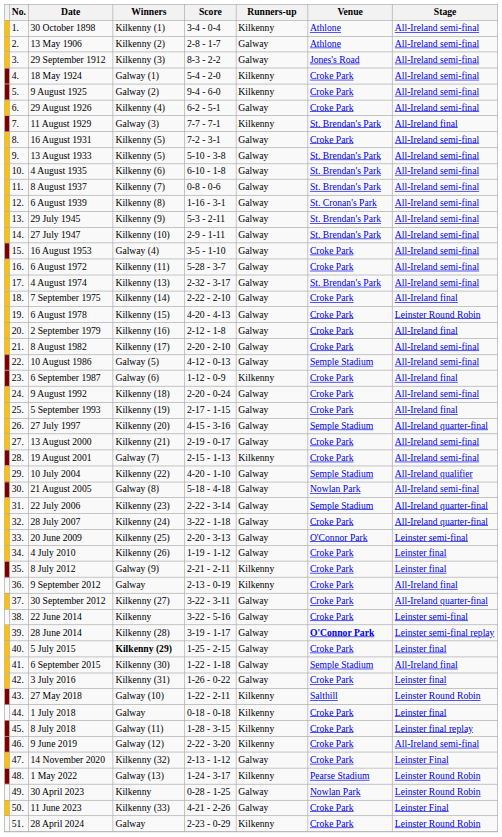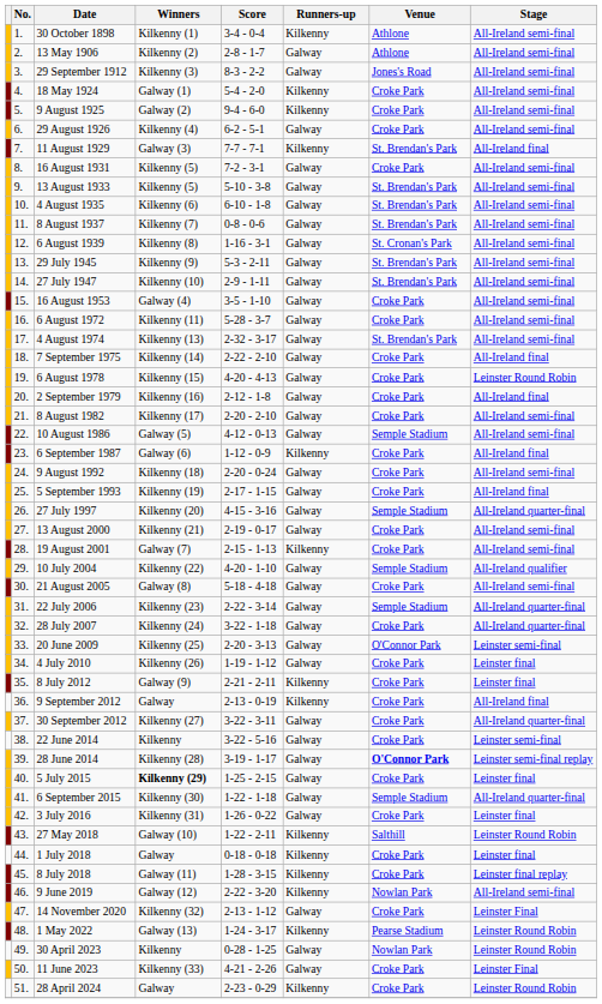 <table class="wikitable" style="font-size:90%">
 <tr>
 <th width=1></th>
 <th width=5>No.</th>
 <th width=120>Date</th>
 <th width=100>Winners</th>
 <th width=70>Score</th>
 <th width=100>Runners-up</th>
 <th width=120>Venue</th>
 <th width=150>Stage</th>
 </tr>
 <tr>
 <td style="background-color:#FFC000"></td>
 <td>1.</td>
 <td>30 October 1898</td>
 <td>Kilkenny (1)</td>
 <td>3-4 - 0-4</td>
 <td>Kilkenny</td>
 <td><a href='#'>Athlone</a></td>
 <td><a href='#'>All-Ireland semi-final</a></td>
 </tr>
 <tr>
 <td style="background-color:#FFC000"></td>
 <td>2.</td>
 <td>13 May 1906</td>
 <td>Kilkenny (2)</td>
 <td>2-8 - 1-7</td>
 <td>Galway</td>
 <td><a href='#'>Athlone</a></td>
 <td><a href='#'>All-Ireland semi-final</a></td>
 </tr>
 <tr>
 <td style="background-color:#FFC000"></td>
 <td>3.</td>
 <td>29 September 1912</td>
 <td>Kilkenny (3)</td>
 <td>8-3 - 2-2</td>
 <td>Galway</td>
 <td><a href='#'>Jones's Road</a></td>
 <td><a href='#'>All-Ireland semi-final</a></td>
 </tr>
 <tr>
 <td style="background-color:#800000"></td>
 <td>4.</td>
 <td>18 May 1924</td>
 <td>Galway (1)</td>
 <td>5-4 - 2-0</td>
 <td>Kilkenny</td>
 <td><a href='#'>Croke Park</a></td>
 <td><a href='#'>All-Ireland semi-final</a></td>
 </tr>
 <tr>
 <td style="background-color:#800000"></td>
 <td>5.</td>
 <td>9 August 1925</td>
 <td>Galway (2)</td>
 <td>9-4 - 6-0</td>
 <td>Kilkenny</td>
 <td><a href='#'>Croke Park</a></td>
 <td><a href='#'>All-Ireland semi-final</a></td>
 </tr>
 <tr>
 <td style="background-color:#FFC000"></td>
 <td>6.</td>
 <td>29 August 1926</td>
 <td>Kilkenny (4)</td>
 <td>6-2 - 5-1</td>
 <td>Galway</td>
 <td><a href='#'>Croke Park</a></td>
 <td><a href='#'>All-Ireland semi-final</a></td>
 </tr>
 <tr>
 <td style="background-color:#800000"></td>
 <td>7.</td>
 <td>11 August 1929</td>
 <td>Galway (3)</td>
 <td>7-7 - 7-1</td>
 <td>Kilkenny</td>
 <td><a href='#'>St. Brendan's Park</a></td>
 <td><a href='#'>All-Ireland final</a></td>
 </tr>
 <tr>
 <td style="background-color:#FFC000"></td>
 <td>8.</td>
 <td>16 August 1931</td>
 <td>Kilkenny (5)</td>
 <td>7-2 - 3-1</td>
 <td>Galway</td>
 <td><a href='#'>Croke Park</a></td>
 <td><a href='#'>All-Ireland semi-final</a></td>
 </tr>
 <tr>
 <td style="background-color:#FFC000"></td>
 <td>9.</td>
 <td>13 August 1933</td>
 <td>Kilkenny (5)</td>
 <td>5-10 - 3-8</td>
 <td>Galway</td>
 <td><a href='#'>St. Brendan's Park</a></td>
 <td><a href='#'>All-Ireland semi-final</a></td>
 </tr>
 <tr>
 <td style="background-color:#FFC000"></td>
 <td>10.</td>
 <td>4 August 1935</td>
 <td>Kilkenny (6)</td>
 <td>6-10 - 1-8</td>
 <td>Galway</td>
 <td><a href='#'>St. Brendan's Park</a></td>
 <td><a href='#'>All-Ireland semi-final</a></td>
 </tr>
 <tr>
 <td style="background-color:#FFC000"></td>
 <td>11.</td>
 <td>8 August 1937</td>
 <td>Kilkenny (7)</td>
 <td>0-8 - 0-6</td>
 <td>Galway</td>
 <td><a href='#'>St. Brendan's Park</a></td>
 <td><a href='#'>All-Ireland semi-final</a></td>
 </tr>
 <tr>
 <td style="background-color:#FFC000"></td>
 <td>12.</td>
 <td>6 August 1939</td>
 <td>Kilkenny (8)</td>
 <td>1-16 - 3-1</td>
 <td>Galway</td>
 <td><a href='#'>St. Cronan's Park</a></td>
 <td><a href='#'>All-Ireland semi-final</a></td>
 </tr>
 <tr>
 <td style="background-color:#FFC000"></td>
 <td>13.</td>
 <td>29 July 1945</td>
 <td>Kilkenny (9)</td>
 <td>5-3 - 2-11</td>
 <td>Galway</td>
 <td><a href='#'>St. Brendan's Park</a></td>
 <td><a href='#'>All-Ireland semi-final</a></td>
 </tr>
 <tr>
 <td style="background-color:#FFC000"></td>
 <td>14.</td>
 <td>27 July 1947</td>
 <td>Kilkenny (10)</td>
 <td>2-9 - 1-11</td>
 <td>Galway</td>
 <td><a href='#'>St. Brendan's Park</a></td>
 <td><a href='#'>All-Ireland semi-final</a></td>
 </tr>
 <tr>
 <td style="background-color:#800000"></td>
 <td>15.</td>
 <td>16 August 1953</td>
 <td>Galway (4)</td>
 <td>3-5 - 1-10</td>
 <td>Galway</td>
 <td><a href='#'>Croke Park</a></td>
 <td><a href='#'>All-Ireland semi-final</a></td>
 </tr>
 <tr>
 <td style="background-color:#FFC000"></td>
 <td>16.</td>
 <td>6 August 1972</td>
 <td>Kilkenny (11)</td>
 <td>5-28 - 3-7</td>
 <td>Galway</td>
 <td><a href='#'>Croke Park</a></td>
 <td><a href='#'>All-Ireland semi-final</a></td>
 </tr>
 <tr>
 <td style="background-color:#FFC000"></td>
 <td>17.</td>
 <td>4 August 1974</td>
 <td>Kilkenny (13)</td>
 <td>2-32 - 3-17</td>
 <td>Galway</td>
 <td><a href='#'>St. Brendan's Park</a></td>
 <td><a href='#'>All-Ireland semi-final</a></td>
 </tr>
 <tr>
 <td style="background-color:#FFC000"></td>
 <td>18.</td>
 <td>7 September 1975</td>
 <td>Kilkenny (14)</td>
 <td>2-22 - 2-10</td>
 <td>Galway</td>
 <td><a href='#'>Croke Park</a></td>
 <td><a href='#'>All-Ireland final</a></td>
 </tr>
 <tr>
 <td style="background-color:#FFC000"></td>
 <td>19.</td>
 <td>6 August 1978</td>
 <td>Kilkenny (15)</td>
 <td>4-20 - 4-13</td>
 <td>Galway</td>
 <td><a href='#'>Croke Park</a></td>
 <td><a href='#'>Leinster Round Robin</a></td>
 </tr>
 <tr>
 <td style="background-color:#FFC000"></td>
 <td>20.</td>
 <td>2 September 1979</td>
 <td>Kilkenny (16)</td>
 <td>2-12 - 1-8</td>
 <td>Galway</td>
 <td><a href='#'>Croke Park</a></td>
 <td><a href='#'>All-Ireland final</a></td>
 </tr>
 <tr>
 <td style="background-color:#FFC000"></td>
 <td>21.</td>
 <td>8 August 1982</td>
 <td>Kilkenny (17)</td>
 <td>2-20 - 2-10</td>
 <td>Galway</td>
 <td><a href='#'>Croke Park</a></td>
 <td><a href='#'>All-Ireland semi-final</a></td>
 </tr>
 <tr>
 <td style="background-color:#800000"></td>
 <td>22.</td>
 <td>10 August 1986</td>
 <td>Galway (5)</td>
 <td>4-12 - 0-13</td>
 <td>Galway</td>
 <td><a href='#'>Semple Stadium</a></td>
 <td><a href='#'>All-Ireland semi-final</a></td>
 </tr>
 <tr>
 <td style="background-color:#800000"></td>
 <td>23.</td>
 <td>6 September 1987</td>
 <td>Galway (6)</td>
 <td>1-12 - 0-9</td>
 <td>Kilkenny</td>
 <td><a href='#'>Croke Park</a></td>
 <td><a href='#'>All-Ireland final</a></td>
 </tr>
 <tr>
 <td style="background-color:#FFC000"></td>
 <td>24.</td>
 <td>9 August 1992</td>
 <td>Kilkenny (18)</td>
 <td>2-20 - 0-24</td>
 <td>Galway</td>
 <td><a href='#'>Croke Park</a></td>
 <td><a href='#'>All-Ireland semi-final</a></td>
 </tr>
 <tr>
 <td style="background-color:#FFC000"></td>
 <td>25.</td>
 <td>5 September 1993</td>
 <td>Kilkenny (19)</td>
 <td>2-17 - 1-15</td>
 <td>Galway</td>
 <td><a href='#'>Croke Park</a></td>
 <td><a href='#'>All-Ireland final</a></td>
 </tr>
 <tr>
 <td style="background-color:#FFC000"></td>
 <td>26.</td>
 <td>27 July 1997</td>
 <td>Kilkenny (20)</td>
 <td>4-15 - 3-16</td>
 <td>Galway</td>
 <td><a href='#'>Semple Stadium</a></td>
 <td><a href='#'>All-Ireland quarter-final</a></td>
 </tr>
 <tr>
 <td style="background-color:#FFC000"></td>
 <td>27.</td>
 <td>13 August 2000</td>
 <td>Kilkenny (21)</td>
 <td>2-19 - 0-17</td>
 <td>Galway</td>
 <td><a href='#'>Croke Park</a></td>
 <td><a href='#'>All-Ireland semi-final</a></td>
 </tr>
 <tr>
 <td style="background-color:#800000"></td>
 <td>28.</td>
 <td>19 August 2001</td>
 <td>Galway (7)</td>
 <td>2-15 - 1-13</td>
 <td>Kilkenny</td>
 <td><a href='#'>Croke Park</a></td>
 <td><a href='#'>All-Ireland semi-final</a></td>
 </tr>
 <tr>
 <td style="background-color:#FFC000"></td>
 <td>29.</td>
 <td>10 July 2004</td>
 <td>Kilkenny (22)</td>
 <td>4-20 - 1-10</td>
 <td>Galway</td>
 <td><a href='#'>Semple Stadium</a></td>
 <td><a href='#'>All-Ireland qualifier</a></td>
 </tr>
 <tr>
 <td style="background-color:#800000"></td>
 <td>30.</td>
 <td>21 August 2005</td>
 <td>Galway (8)</td>
 <td>5-18 - 4-18</td>
 <td>Galway</td>
-<td><a href='#'>Nowlan Park</a></td>
+<td><a href='#'>Croke Park</a></td>
 <td><a href='#'>All-Ireland semi-final</a></td>
 </tr>
 <tr>
 <td style="background-color:#FFC000"></td>
 <td>31.</td>
 <td>22 July 2006</td>
 <td>Kilkenny (23)</td>
 <td>2-22 - 3-14</td>
 <td>Galway</td>
 <td><a href='#'>Semple Stadium</a></td>
 <td><a href='#'>All-Ireland quarter-final</a></td>
 </tr>
 <tr>
 <td style="background-color:#FFC000"></td>
 <td>32.</td>
 <td>28 July 2007</td>
 <td>Kilkenny (24)</td>
 <td>3-22 - 1-18</td>
 <td>Galway</td>
 <td><a href='#'>Croke Park</a></td>
 <td><a href='#'>All-Ireland quarter-final</a></td>
 </tr>
 <tr>
 <td style="background-color:#FFC000"></td>
 <td>33.</td>
 <td>20 June 2009</td>
 <td>Kilkenny (25)</td>
 <td>2-20 - 3-13</td>
 <td>Galway</td>
 <td><a href='#'>O'Connor Park</a></td>
 <td><a href='#'>Leinster semi-final</a></td>
 </tr>
 <tr>
 <td style="background-color:#FFC000"></td>
 <td>34.</td>
 <td>4 July 2010</td>
 <td>Kilkenny (26)</td>
 <td>1-19 - 1-12</td>
 <td>Galway</td>
 <td><a href='#'>Croke Park</a></td>
 <td><a href='#'>Leinster final</a></td>
 </tr>
 <tr>
 <td style="background-color:#800000"></td>
 <td>35.</td>
 <td>8 July 2012</td>
 <td>Galway (9)</td>
 <td>2-21 - 2-11</td>
 <td>Kilkenny</td>
 <td><a href='#'>Croke Park</a></td>
 <td><a href='#'>Leinster final</a></td>
 </tr>
 <tr>
 <td></td>
 <td>36.</td>
 <td>9 September 2012</td>
 <td>Galway</td>
 <td>2-13 - 0-19</td>
 <td>Kilkenny</td>
 <td><a href='#'>Croke Park</a></td>
 <td><a href='#'>All-Ireland final</a></td>
 </tr>
 <tr>
 <td style="background-color:#FFC000"></td>
 <td>37.</td>
 <td>30 September 2012</td>
 <td>Kilkenny (27)</td>
 <td>3-22 - 3-11</td>
 <td>Galway</td>
 <td><a href='#'>Croke Park</a></td>
 <td><a href='#'>All-Ireland quarter-final</a></td>
 </tr>
 <tr>
 <td></td>
 <td>38.</td>
 <td>22 June 2014</td>
 <td>Kilkenny</td>
 <td>3-22 - 5-16</td>
 <td>Galway</td>
 <td><a href='#'>Croke Park</a></td>
 <td><a href='#'>Leinster semi-final</a></td>
 </tr>
 <tr>
 <td style="background-color:#FFC000"></td>
 <td>39.</td>
 <td>28 June 2014</td>
 <td>Kilkenny (28)</td>
 <td>3-19 - 1-17</td>
 <td>Galway</td>
 <td><strong><a href='#'>O'Connor Park</a></strong></td>
 <td><a href='#'>Leinster semi-final replay</a></td>
 </tr>
 <tr>
 <td style="background-color:#FFC000"></td>
 <td>40.</td>
 <td>5 July 2015</td>
 <td><strong>Kilkenny (29)</strong></td>
 <td>1-25 - 2-15</td>
 <td>Galway</td>
 <td><a href='#'>Croke Park</a></td>
 <td><a href='#'>Leinster final</a></td>
 </tr>
 <tr>
 <td style="background-color:#FFC000"></td>
 <td>41.</td>
 <td>6 September 2015</td>
 <td>Kilkenny (30)</td>
 <td>1-22 - 1-18</td>
 <td>Galway</td>
 <td><a href='#'>Semple Stadium</a></td>
-<td><a href='#'>All-Ireland final</a></td>
+<td><a href='#'>All-Ireland quarter-final</a></td>
 </tr>
 <tr>
 <td style="background-color:#FFC000"></td>
 <td>42.</td>
 <td>3 July 2016</td>
 <td>Kilkenny (31)</td>
 <td>1-26 - 0-22</td>
 <td>Galway</td>
 <td><a href='#'>Croke Park</a></td>
 <td><a href='#'>Leinster final</a></td>
 </tr>
 <tr>
 <td style="background-color:#800000"></td>
 <td>43.</td>
 <td>27 May 2018</td>
 <td>Galway (10)</td>
 <td>1-22 - 2-11</td>
 <td>Kilkenny</td>
 <td><a href='#'>Salthill</a></td>
 <td><a href='#'>Leinster Round Robin</a></td>
 </tr>
 <tr>
 <td></td>
 <td>44.</td>
 <td>1 July 2018</td>
 <td>Galway</td>
 <td>0-18 - 0-18</td>
 <td>Kilkenny</td>
 <td><a href='#'>Croke Park</a></td>
 <td><a href='#'>Leinster final</a></td>
 </tr>
 <tr>
 <td style="background-color:#800000"></td>
 <td>45.</td>
 <td>8 July 2018</td>
 <td>Galway (11)</td>
 <td>1-28 - 3-15</td>
 <td>Kilkenny</td>
 <td><a href='#'>Croke Park</a></td>
 <td><a href='#'>Leinster final replay</a></td>
 </tr>
 <tr>
 <td style="background-color:#800000"></td>
 <td>46.</td>
 <td>9 June 2019</td>
 <td>Galway (12)</td>
 <td>2-22 - 3-20</td>
 <td>Kilkenny</td>
-<td><a href='#'>Croke Park</a></td>
+<td><a href='#'>Nowlan Park</a></td>
 <td><a href='#'>All-Ireland semi-final</a></td>
 </tr>
 <tr>
 <td style="background-color:#FFC000"></td>
 <td>47.</td>
 <td>14 November 2020</td>
 <td>Kilkenny (32)</td>
 <td>2-13 - 1-12</td>
 <td>Galway</td>
 <td><a href='#'>Croke Park</a></td>
 <td><a href='#'>Leinster Final</a></td>
 </tr>
 <tr>
 <td style="background-color:#800000"></td>
 <td>48.</td>
 <td>1 May 2022</td>
 <td>Galway (13)</td>
 <td>1-24 - 3-17</td>
 <td>Kilkenny</td>
 <td><a href='#'>Pearse Stadium</a></td>
 <td><a href='#'>Leinster Round Robin</a></td>
 </tr>
 <tr>
 <td></td>
 <td>49.</td>
 <td>30 April 2023</td>
 <td>Kilkenny</td>
 <td>0-28 - 1-25</td>
 <td>Galway</td>
 <td><a href='#'>Nowlan Park</a></td>
 <td><a href='#'>Leinster Round Robin</a></td>
 </tr>
 <tr>
 <td style="background-color:#FFC000"></td>
 <td>50.</td>
 <td>11 June 2023</td>
 <td>Kilkenny (33)</td>
 <td>4-21 - 2-26</td>
 <td>Galway</td>
 <td><a href='#'>Croke Park</a></td>
 <td><a href='#'>Leinster Final</a></td>
 </tr>
 <tr>
 <td></td>
 <td>51.</td>
 <td>28 April 2024</td>
 <td>Galway</td>
 <td>2-23 - 0-29</td>
 <td>Kilkenny</td>
 <td><a href='#'>Croke Park</a></td>
 <td><a href='#'>Leinster Round Robin</a></td>
 </tr>
 <tr>
 </tr>
 </table>
